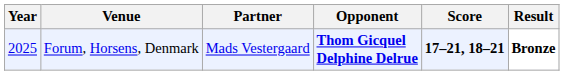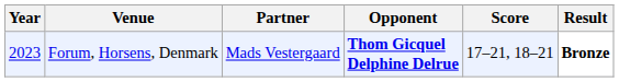 <table class="sortable wikitable" style="font-size: 90%">
 <tr>
 <th>Year</th>
 <th>Venue</th>
 <th>Partner</th>
 <th>Opponent</th>
 <th>Score</th>
 <th>Result</th>
 </tr>
 <tr style="background:#ECF2FF">
-<td align="center"><a href='#'>2025</a></td>
+<td align="center"><a href='#'>2023</a></td>
 <td align="left"><a href='#'>Forum</a>, <a href='#'>Horsens</a>, Denmark</td>
 <td align="left"> <a href='#'>Mads Vestergaard</a></td>
 <td align="left"><strong> <a href='#'>Thom Gicquel</a><br> <a href='#'>Delphine Delrue</a></strong></td>
-<td align="left"><strong>17–21, 18–21</strong></td>
+<td align="left">17–21, 18–21</td>
 <td style="text-align:left; background:white"> <strong>Bronze</strong></td>
 </tr>
 </table>
